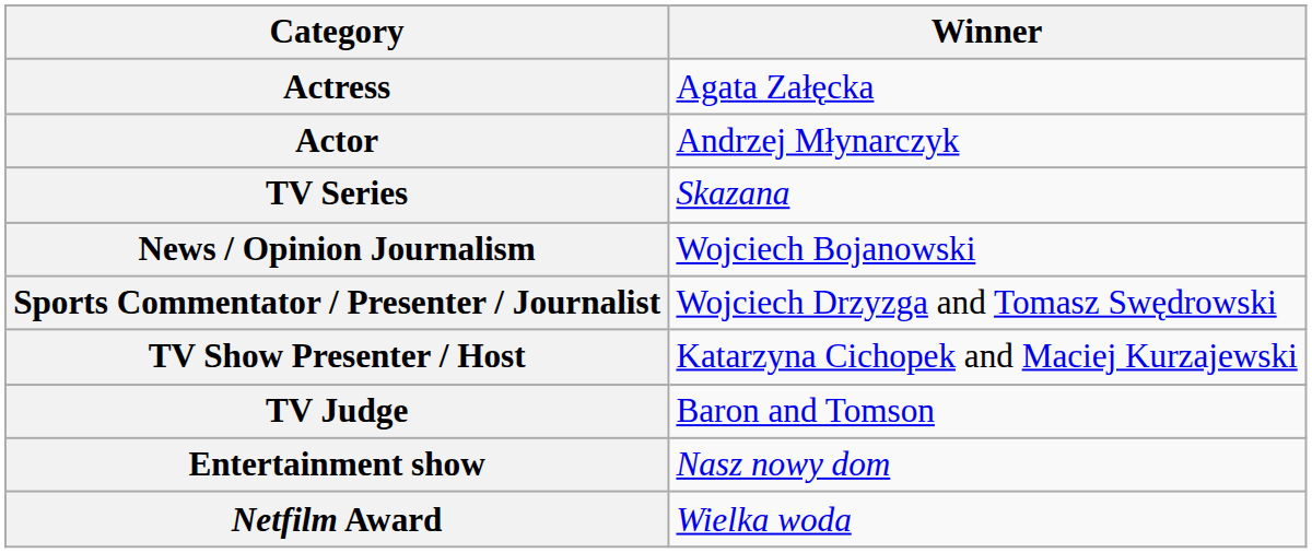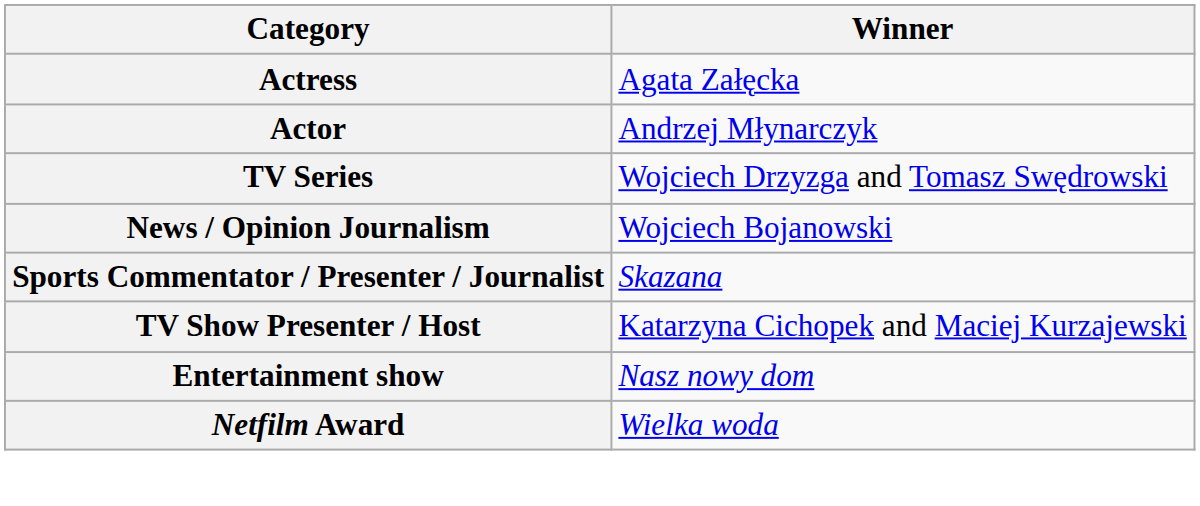 <table class="wikitable">
 <tr>
 <th>Category</th>
 <th>Winner</th>
 </tr>
 <tr>
 <th scope="row">Actress</th>
 <td><a href='#'>Agata Załęcka</a></td>
 </tr>
 <tr>
 <th scope="row">Actor</th>
 <td><a href='#'>Andrzej Młynarczyk</a></td>
 </tr>
 <tr>
 <th scope="row">TV Series</th>
-<td><em><a href='#'>Skazana</a></em></td>
+<td><a href='#'>Wojciech Drzyzga</a> and <a href='#'>Tomasz Swędrowski</a></td>
 </tr>
 <tr>
 <th scope="row">News / Opinion Journalism</th>
 <td><a href='#'>Wojciech Bojanowski</a></td>
 </tr>
 <tr>
 <th scop="row">Sports Commentator / Presenter / Journalist</th>
-<td><a href='#'>Wojciech Drzyzga</a> and <a href='#'>Tomasz Swędrowski</a></td>
+<td><em><a href='#'>Skazana</a></em></td>
 </tr>
 <tr>
 <th scope="row">TV Show Presenter / Host</th>
 <td><a href='#'>Katarzyna Cichopek</a> and <a href='#'>Maciej Kurzajewski</a></td>
-</tr>
-<tr>
-<th scope="row">TV Judge</th>
-<td><a href='#'>Baron and Tomson</a></td>
 </tr>
 <tr>
 <th scope="row">Entertainment show</th>
 <td><em><a href='#'>Nasz nowy dom</a></em></td>
 </tr>
 <tr>
 <th scope="row"><em>Netfilm</em> Award</th>
 <td><em><a href='#'>Wielka woda</a></em></td>
 </tr>
 </table>
